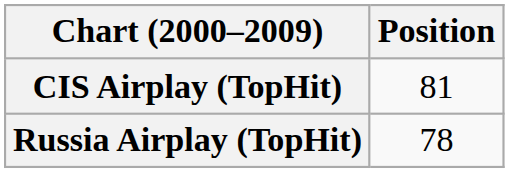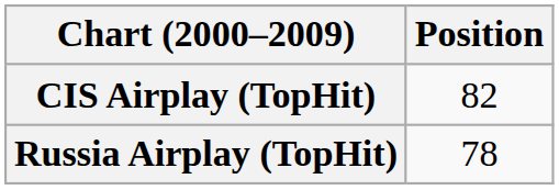 <table class="wikitable sortable plainrowheaders" style="text-align:center">
 <tr>
 <th scope="col">Chart (2000–2009)</th>
 <th scope="col">Position</th>
 </tr>
 <tr>
 <th scope="row">CIS Airplay (TopHit)</th>
-<td>81</td>
+<td>82</td>
 </tr>
 <tr>
 <th scope="row">Russia Airplay (TopHit)</th>
 <td>78</td>
 </tr>
 </table>
